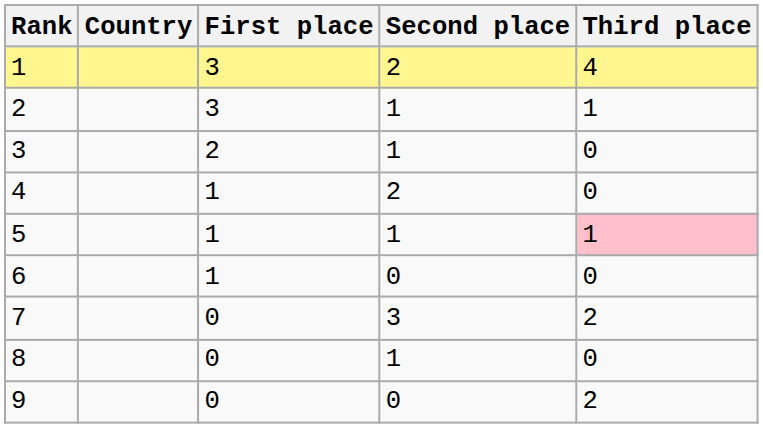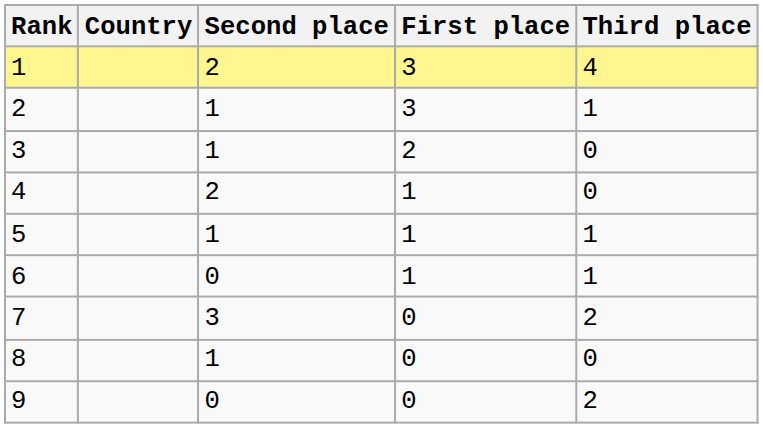 <table class="wikitable">
 <tr>
 <th>Rank</th>
 <th>Country</th>
+<th>Second place</th>
 <th>First place</th>
-<th>Second place</th>
 <th>Third place</th>
 </tr>
 <tr bgcolor="#FFF68F">
 <td>1</td>
 <td></td>
+<td>2</td>
 <td>3</td>
-<td>2</td>
 <td>4</td>
 </tr>
 <tr>
 <td>2</td>
 <td></td>
+<td>1</td>
 <td>3</td>
-<td>1</td>
 <td>1</td>
 </tr>
 <tr>
 <td>3</td>
 <td></td>
+<td>1</td>
 <td>2</td>
-<td>1</td>
 <td>0</td>
 </tr>
 <tr>
 <td>4</td>
 <td></td>
+<td>2</td>
 <td>1</td>
-<td>2</td>
 <td>0</td>
 </tr>
 <tr>
 <td>5</td>
 <td></td>
 <td>1</td>
 <td>1</td>
-<td style="background: pink;">1</td>
+<td>1</td>
 </tr>
 <tr>
 <td>6</td>
 <td></td>
+<td>0</td>
 <td>1</td>
-<td>0</td>
-<td>0</td>
+<td>1</td>
 </tr>
 <tr>
 <td>7</td>
 <td></td>
+<td>3</td>
 <td>0</td>
-<td>3</td>
 <td>2</td>
 </tr>
 <tr>
 <td>8</td>
 <td></td>
+<td>1</td>
 <td>0</td>
-<td>1</td>
 <td>0</td>
 </tr>
 <tr>
 <td>9</td>
 <td></td>
 <td>0</td>
 <td>0</td>
 <td>2</td>
 </tr>
 </table>
